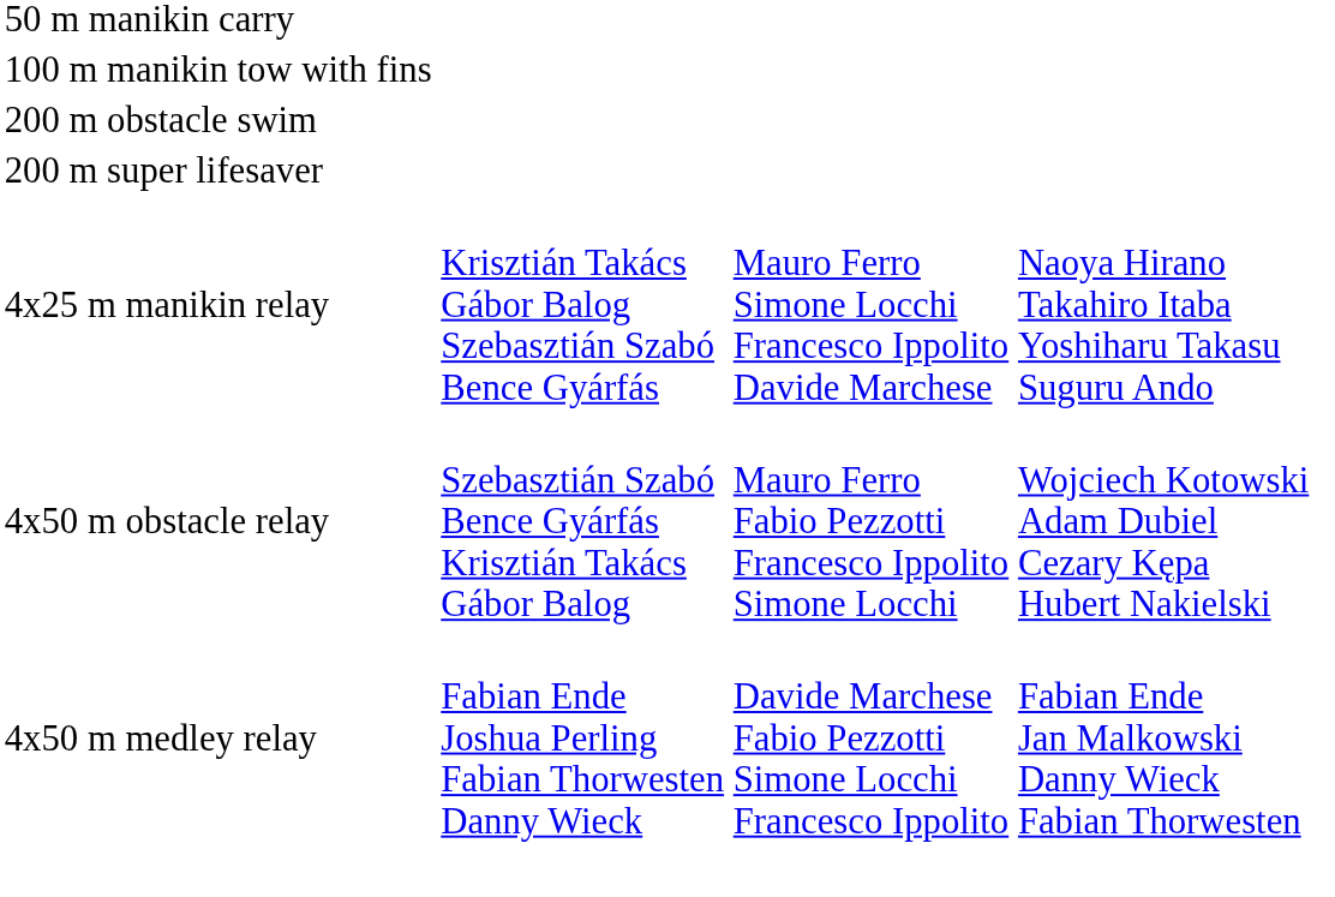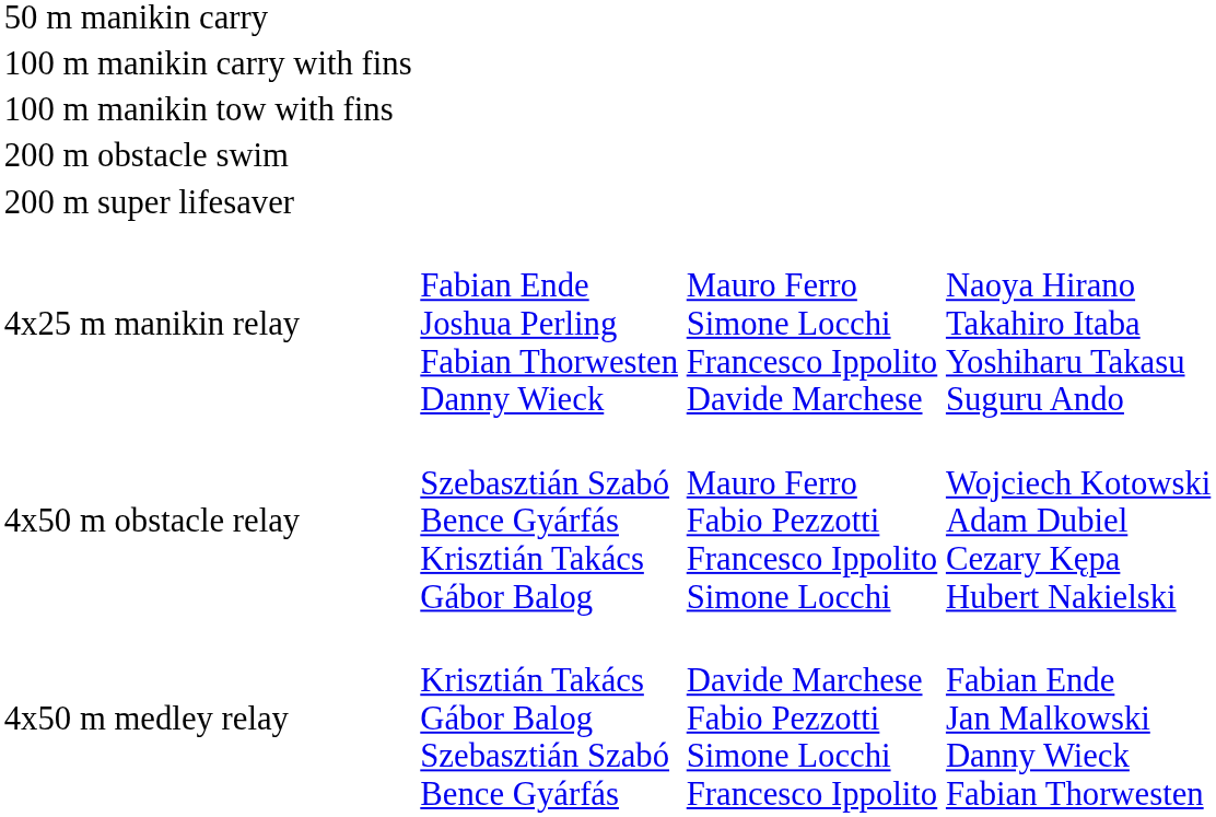 <table>
 <tr>
 <td>50 m manikin carry<br></td>
+<td></td>
+<td></td>
+<td></td>
+</tr>
+<tr>
+<td>100 m manikin carry with fins<br></td>
 <td></td>
 <td></td>
 <td></td>
 </tr>
 <tr>
 <td>100 m manikin tow with fins<br></td>
 <td></td>
 <td></td>
 <td></td>
 </tr>
 <tr>
 <td>200 m obstacle swim<br></td>
 <td></td>
 <td></td>
 <td></td>
 </tr>
 <tr>
 <td>200 m super lifesaver<br></td>
 <td></td>
 <td></td>
 <td></td>
 </tr>
 <tr>
 <td>4x25 m manikin relay<br></td>
-<td><br><a href='#'>Krisztián Takács</a><br><a href='#'>Gábor Balog</a><br><a href='#'>Szebasztián Szabó</a><br><a href='#'>Bence Gyárfás</a></td>
+<td><br><a href='#'>Fabian Ende</a><br><a href='#'>Joshua Perling</a><br><a href='#'>Fabian Thorwesten</a><br><a href='#'>Danny Wieck</a></td>
 <td><br><a href='#'>Mauro Ferro</a><br><a href='#'>Simone Locchi</a><br><a href='#'>Francesco Ippolito</a><br><a href='#'>Davide Marchese</a></td>
 <td><br><a href='#'>Naoya Hirano</a><br><a href='#'>Takahiro Itaba</a><br><a href='#'>Yoshiharu Takasu</a><br><a href='#'>Suguru Ando</a></td>
 </tr>
 <tr>
 <td>4x50 m obstacle relay<br></td>
 <td><br><a href='#'>Szebasztián Szabó</a><br><a href='#'>Bence Gyárfás</a><br><a href='#'>Krisztián Takács</a><br><a href='#'>Gábor Balog</a></td>
 <td><br><a href='#'>Mauro Ferro</a><br><a href='#'>Fabio Pezzotti</a><br><a href='#'>Francesco Ippolito</a><br><a href='#'>Simone Locchi</a></td>
 <td><br><a href='#'>Wojciech Kotowski</a><br><a href='#'>Adam Dubiel</a><br><a href='#'>Cezary Kępa</a><br><a href='#'>Hubert Nakielski</a></td>
 </tr>
 <tr>
 <td>4x50 m medley relay<br></td>
-<td><br><a href='#'>Fabian Ende</a><br><a href='#'>Joshua Perling</a><br><a href='#'>Fabian Thorwesten</a><br><a href='#'>Danny Wieck</a></td>
+<td><br><a href='#'>Krisztián Takács</a><br><a href='#'>Gábor Balog</a><br><a href='#'>Szebasztián Szabó</a><br><a href='#'>Bence Gyárfás</a></td>
 <td><br><a href='#'>Davide Marchese</a><br><a href='#'>Fabio Pezzotti</a><br><a href='#'>Simone Locchi</a><br><a href='#'>Francesco Ippolito</a></td>
 <td><br><a href='#'>Fabian Ende</a><br><a href='#'>Jan Malkowski</a><br><a href='#'>Danny Wieck</a><br><a href='#'>Fabian Thorwesten</a></td>
 </tr>
 </table>
